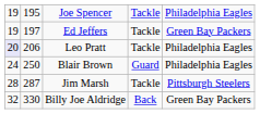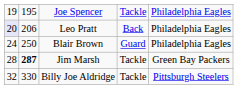 <table class="wikitable" style="text-align:center">
 <tr>
 <td>19</td>
 <td>195</td>
 <td><a href='#'>Joe Spencer</a></td>
 <td><a href='#'>Tackle</a></td>
 <td><a href='#'>Philadelphia Eagles</a></td>
 </tr>
 <tr>
-<td>19</td>
-<td>197</td>
-<td><a href='#'>Ed Jeffers</a></td>
-<td>Tackle</td>
-<td><a href='#'>Green Bay Packers</a></td>
-</tr>
-<tr>
 <td style="background: lavender;">20</td>
 <td>206</td>
 <td>Leo Pratt</td>
-<td>Tackle</td>
+<td><a href='#'>Back</a></td>
 <td>Philadelphia Eagles</td>
 </tr>
 <tr>
 <td>24</td>
 <td>250</td>
 <td>Blair Brown</td>
 <td><a href='#'>Guard</a></td>
 <td>Philadelphia Eagles</td>
 </tr>
 <tr>
 <td>28</td>
-<td>287</td>
+<td><strong>287</strong></td>
 <td>Jim Marsh</td>
 <td>Tackle</td>
-<td><a href='#'>Pittsburgh Steelers</a></td>
+<td>Green Bay Packers</td>
 </tr>
 <tr>
 <td>32</td>
 <td>330</td>
 <td>Billy Joe Aldridge</td>
-<td><a href='#'>Back</a></td>
-<td>Green Bay Packers</td>
+<td>Tackle</td>
+<td><a href='#'>Pittsburgh Steelers</a></td>
 </tr>
 </table>
